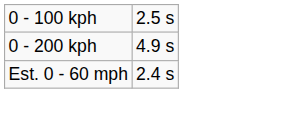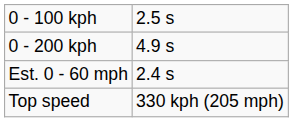 <table class="wikitable">
 <tr>
 <td>0 - 100 kph</td>
 <td>2.5 s</td>
 </tr>
 <tr>
 <td>0 - 200 kph</td>
 <td>4.9 s</td>
 </tr>
 <tr>
 <td>Est. 0 - 60 mph</td>
 <td>2.4 s</td>
 </tr>
+<tr>
+<td>Top speed</td>
+<td>330 kph (205 mph)</td>
+</tr>
 </table>
